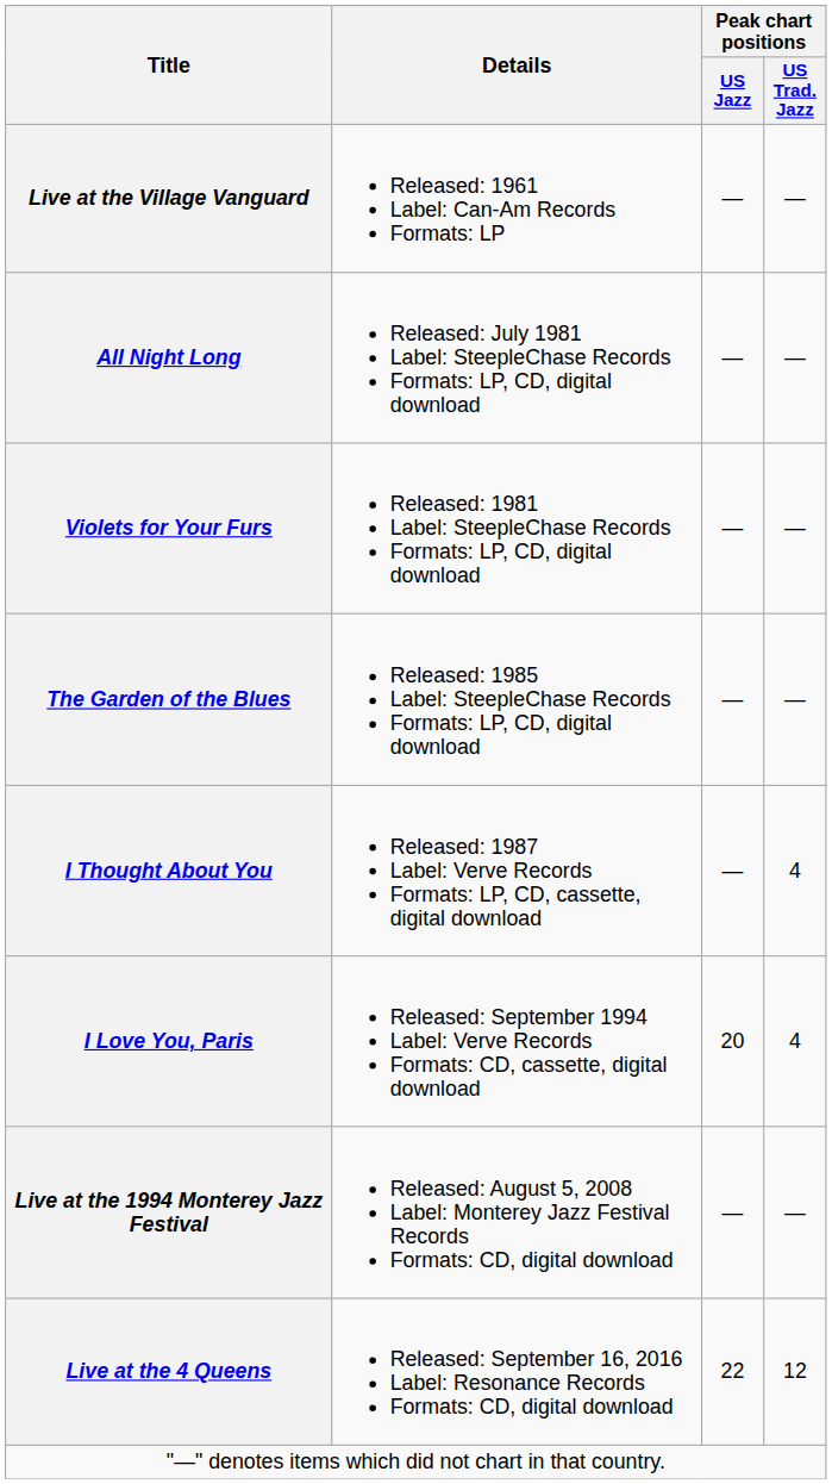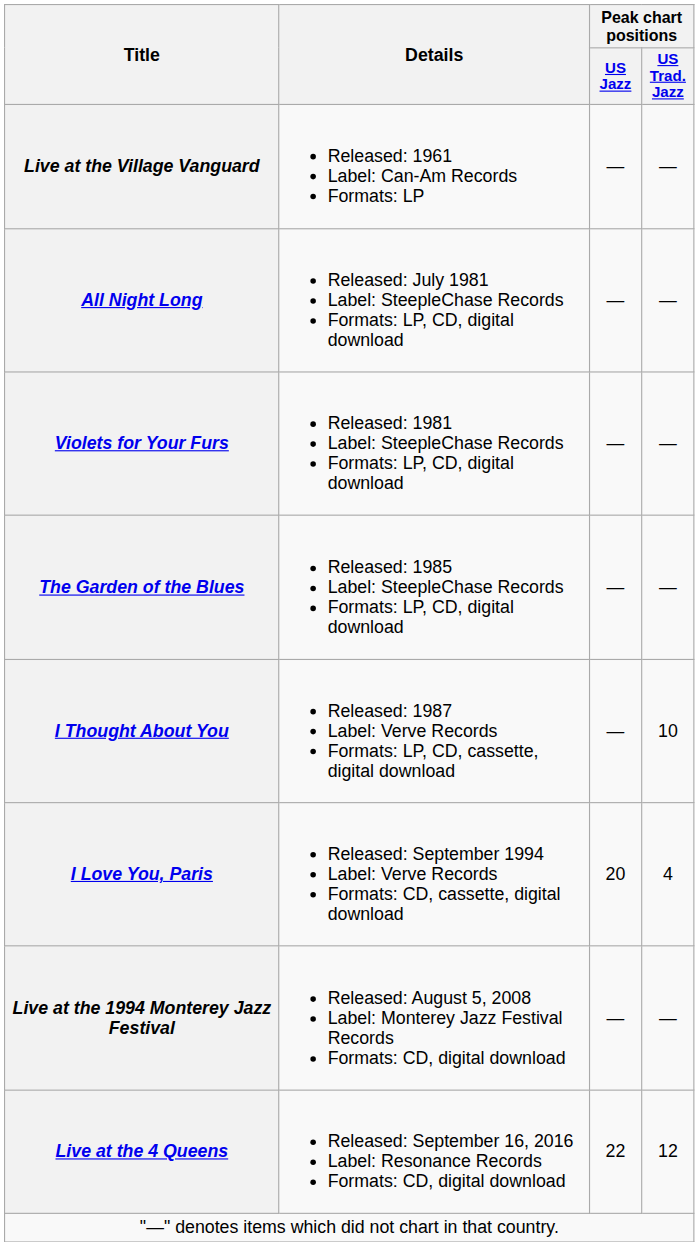 <table class="wikitable plainrowheaders" style=text-align:center;>
 <tr>
 <th scope="col" rowspan="2" style="width:15em;">Title</th>
 <th scope="col" rowspan="2" style="width:17em;">Details</th>
 <th scope="col" colspan="2" style="width:3em;font-size:90%;">Peak chart positions</th>
 </tr>
 <tr>
 <th scope="col" style="width:3em;font-size:85%;"><a href='#'>US</a><br><a href='#'>Jazz</a><br></th>
 <th scope="col" style="width:3em;font-size:85%;"><a href='#'>US</a><br><a href='#'>Trad. Jazz</a><br></th>
 </tr>
 <tr>
 <th scope="row"><em>Live at the Village Vanguard</em></th>
 <td align=left><br><ul><li>Released: 1961</li><li>Label: Can-Am Records</li><li>Formats: LP</li></ul></td>
 <td>—</td>
 <td>—</td>
 </tr>
 <tr>
 <th scope="row"><em><a href='#'>All Night Long</a></em></th>
 <td align=left><br><ul><li>Released: July 1981</li><li>Label: SteepleChase Records</li><li>Formats: LP, CD, digital download</li></ul></td>
 <td>—</td>
 <td>—</td>
 </tr>
 <tr>
 <th scope="row"><em><a href='#'>Violets for Your Furs</a></em></th>
 <td align=left><br><ul><li>Released: 1981</li><li>Label: SteepleChase Records</li><li>Formats: LP, CD, digital download</li></ul></td>
 <td>—</td>
 <td>—</td>
 </tr>
 <tr>
 <th scope="row"><em><a href='#'>The Garden of the Blues</a></em></th>
 <td align=left><br><ul><li>Released: 1985</li><li>Label: SteepleChase Records</li><li>Formats: LP, CD, digital download</li></ul></td>
 <td>—</td>
 <td>—</td>
 </tr>
 <tr>
 <th scope="row"><em><a href='#'>I Thought About You</a></em></th>
 <td align=left><br><ul><li>Released: 1987</li><li>Label: Verve Records</li><li>Formats: LP, CD, cassette, digital download</li></ul></td>
 <td>—</td>
-<td>4</td>
+<td>10</td>
 </tr>
 <tr>
 <th scope="row"><em><a href='#'>I Love You, Paris</a></em></th>
 <td align=left><br><ul><li>Released: September 1994</li><li>Label: Verve Records</li><li>Formats: CD, cassette, digital download</li></ul></td>
 <td>20</td>
 <td>4</td>
 </tr>
 <tr>
 <th scope="row"><em>Live at the 1994 Monterey Jazz Festival</em></th>
 <td align=left><br><ul><li>Released: August 5, 2008</li><li>Label: Monterey Jazz Festival Records</li><li>Formats: CD, digital download</li></ul></td>
 <td>—</td>
 <td>—</td>
 </tr>
 <tr>
 <th scope="row"><em><a href='#'>Live at the 4 Queens</a></em></th>
 <td align=left><br><ul><li>Released: September 16, 2016</li><li>Label: Resonance Records</li><li>Formats: CD, digital download</li></ul></td>
 <td>22</td>
 <td>12</td>
 </tr>
 <tr>
 <td colspan="4" style="text-align:center;" style="font-size:90%">"—" denotes items which did not chart in that country.</td>
 </tr>
 <tr>
 </tr>
 </table>
